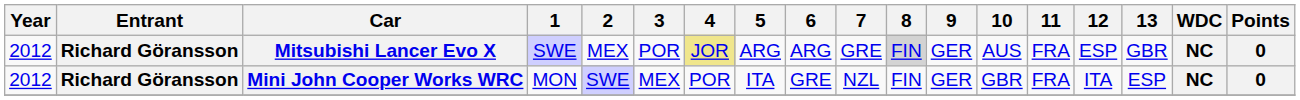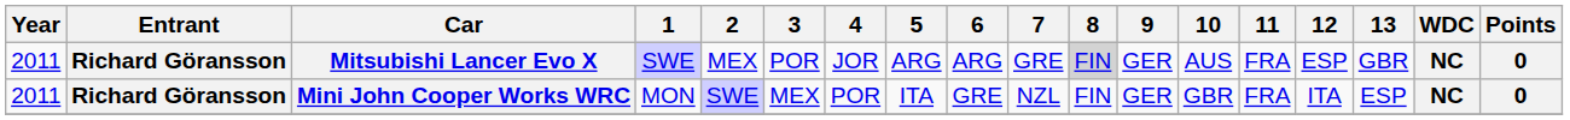 <table class="wikitable" border="1" style="text-align:center; font-size:90%;">
 <tr>
 <th>Year</th>
 <th>Entrant</th>
 <th>Car</th>
 <th>1</th>
 <th>2</th>
 <th>3</th>
 <th>4</th>
 <th>5</th>
 <th>6</th>
 <th>7</th>
 <th>8</th>
 <th>9</th>
 <th>10</th>
 <th>11</th>
 <th>12</th>
 <th>13</th>
 <th>WDC</th>
 <th>Points</th>
 </tr>
 <tr>
-<td><a href='#'>2012</a></td>
+<td><a href='#'>2011</a></td>
 <th>Richard Göransson</th>
 <th><a href='#'>Mitsubishi Lancer Evo X</a></th>
 <td style="background:#CFCFFF;"><a href='#'>SWE</a><br></td>
 <td><a href='#'>MEX</a></td>
 <td><a href='#'>POR</a></td>
-<td style="background: khaki;"><a href='#'>JOR</a></td>
+<td><a href='#'>JOR</a></td>
 <td><a href='#'>ARG</a></td>
 <td><a href='#'>ARG</a></td>
 <td><a href='#'>GRE</a></td>
 <td style="background: lightgrey;"><a href='#'>FIN</a></td>
 <td><a href='#'>GER</a></td>
 <td><a href='#'>AUS</a></td>
 <td><a href='#'>FRA</a></td>
 <td><a href='#'>ESP</a></td>
 <td><a href='#'>GBR</a></td>
 <th>NC</th>
 <th>0</th>
 </tr>
 <tr>
-<td><a href='#'>2012</a></td>
+<td><a href='#'>2011</a></td>
 <th>Richard Göransson</th>
 <th><a href='#'>Mini John Cooper Works WRC</a></th>
 <td><a href='#'>MON</a></td>
 <td style="background:#CFCFFF;"><a href='#'>SWE</a><br></td>
 <td><a href='#'>MEX</a></td>
 <td><a href='#'>POR</a></td>
 <td><a href='#'>ITA</a></td>
 <td><a href='#'>GRE</a></td>
 <td><a href='#'>NZL</a></td>
 <td><a href='#'>FIN</a></td>
 <td><a href='#'>GER</a></td>
 <td><a href='#'>GBR</a></td>
 <td><a href='#'>FRA</a></td>
 <td><a href='#'>ITA</a></td>
 <td><a href='#'>ESP</a></td>
 <th>NC</th>
 <th>0</th>
 </tr>
 <tr>
 </tr>
 </table>
